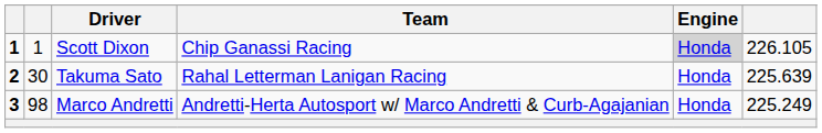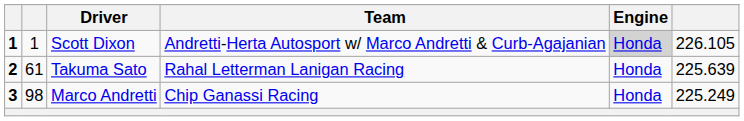 <table class="wikitable" style="font-size:95%;">
 <tr>
 </tr>
 <tr>
 <th></th>
 <th></th>
 <th>Driver</th>
 <th>Team</th>
 <th>Engine</th>
 <th></th>
 </tr>
 <tr>
 <td style="text-align:center;"><strong>1</strong></td>
 <td style="text-align:center;">1</td>
 <td> <a href='#'>Scott Dixon</a></td>
-<td><a href='#'>Chip Ganassi Racing</a></td>
+<td><a href='#'>Andretti</a>-<a href='#'>Herta Autosport</a> w/ <a href='#'>Marco Andretti</a> & <a href='#'>Curb-Agajanian</a></td>
 <td style="background: lightgrey;"><a href='#'>Honda</a></td>
 <td>226.105</td>
 </tr>
 <tr>
 <td style="text-align:center;"><strong>2</strong></td>
-<td style="text-align:center;">30</td>
+<td style="text-align:center;">61</td>
 <td> <a href='#'>Takuma Sato</a></td>
 <td><a href='#'>Rahal Letterman Lanigan Racing</a></td>
 <td><a href='#'>Honda</a></td>
 <td>225.639</td>
 </tr>
 <tr>
 <td style="text-align:center;"><strong>3</strong></td>
 <td style="text-align:center;">98</td>
 <td> <a href='#'>Marco Andretti</a></td>
-<td><a href='#'>Andretti</a>-<a href='#'>Herta Autosport</a> w/ <a href='#'>Marco Andretti</a> & <a href='#'>Curb-Agajanian</a></td>
+<td><a href='#'>Chip Ganassi Racing</a></td>
 <td><a href='#'>Honda</a></td>
 <td>225.249</td>
 </tr>
 <tr>
 <th colspan=6></th>
 </tr>
 </table>
